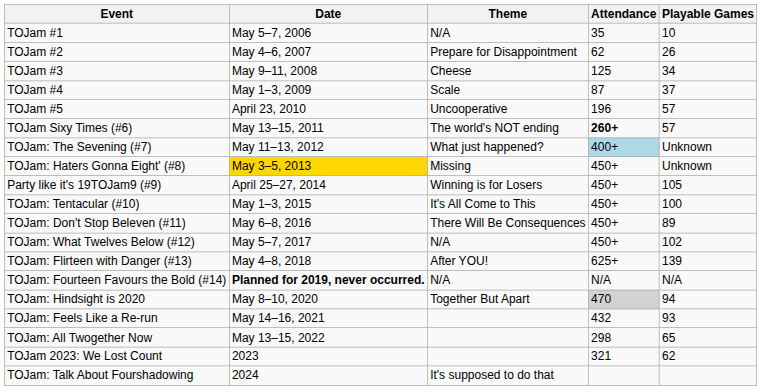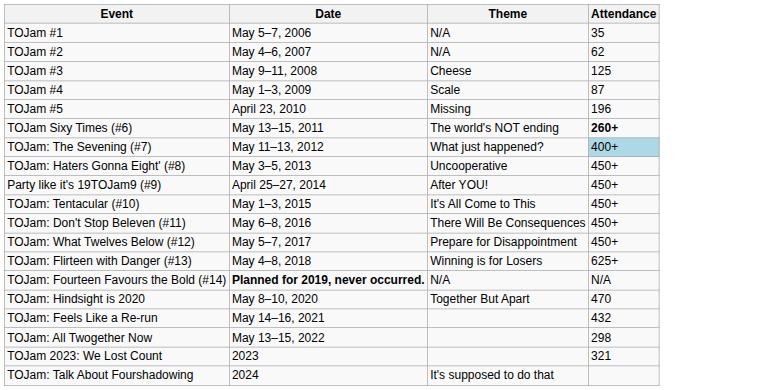 <table class="wikitable">
 <tr>
 <th>Event</th>
 <th>Date</th>
 <th>Theme</th>
 <th>Attendance</th>
-<th>Playable Games</th>
 </tr>
 <tr>
 <td>TOJam #1</td>
 <td>May 5–7, 2006</td>
 <td>N/A</td>
 <td>35</td>
-<td>10</td>
 </tr>
 <tr>
 <td>TOJam #2</td>
 <td>May 4–6, 2007</td>
-<td>Prepare for Disappointment</td>
+<td>N/A</td>
 <td>62</td>
-<td>26</td>
 </tr>
 <tr>
 <td>TOJam #3</td>
 <td>May 9–11, 2008</td>
 <td>Cheese</td>
 <td>125</td>
-<td>34</td>
 </tr>
 <tr>
 <td>TOJam #4</td>
 <td>May 1–3, 2009</td>
 <td>Scale</td>
 <td>87</td>
-<td>37</td>
 </tr>
 <tr>
 <td>TOJam #5</td>
 <td>April 23, 2010</td>
-<td>Uncooperative</td>
+<td>Missing</td>
 <td>196</td>
-<td>57</td>
 </tr>
 <tr>
 <td>TOJam Sixy Times (#6)</td>
 <td>May 13–15, 2011</td>
 <td>The world's NOT ending</td>
 <td><strong>260+</strong></td>
-<td>57</td>
 </tr>
 <tr>
 <td>TOJam: The Sevening (#7)</td>
 <td>May 11–13, 2012</td>
 <td>What just happened?</td>
 <td style="background: lightblue;">400+</td>
-<td>Unknown</td>
 </tr>
 <tr>
 <td>TOJam: Haters Gonna Eight' (#8)</td>
-<td style="background: gold;">May 3–5, 2013</td>
-<td>Missing</td>
+<td>May 3–5, 2013</td>
+<td>Uncooperative</td>
 <td>450+</td>
-<td>Unknown</td>
 </tr>
 <tr>
 <td>Party like it's 19TOJam9 (#9)</td>
 <td>April 25–27, 2014</td>
-<td>Winning is for Losers</td>
+<td>After YOU!</td>
 <td>450+</td>
-<td>105</td>
 </tr>
 <tr>
 <td>TOJam: Tentacular (#10)</td>
 <td>May 1–3, 2015</td>
 <td>It's All Come to This</td>
 <td>450+</td>
-<td>100</td>
 </tr>
 <tr>
 <td>TOJam: Don't Stop Beleven (#11)</td>
 <td>May 6–8, 2016</td>
 <td>There Will Be Consequences</td>
 <td>450+</td>
-<td>89</td>
 </tr>
 <tr>
 <td>TOJam: What Twelves Below (#12)</td>
 <td>May 5–7, 2017</td>
-<td>N/A</td>
+<td>Prepare for Disappointment</td>
 <td>450+</td>
-<td>102</td>
 </tr>
 <tr>
 <td>TOJam: Flirteen with Danger (#13)</td>
 <td>May 4–8, 2018</td>
-<td>After YOU!</td>
+<td>Winning is for Losers</td>
 <td>625+</td>
-<td>139</td>
 </tr>
 <tr>
 <td>TOJam: Fourteen Favours the Bold (#14)</td>
 <td><strong>Planned for 2019, never occurred.</strong></td>
-<td>N/A</td>
 <td>N/A</td>
 <td>N/A</td>
 </tr>
 <tr>
 <td>TOJam: Hindsight is 2020</td>
 <td>May 8–10, 2020</td>
 <td>Together But Apart</td>
-<td style="background: lightgrey;">470</td>
-<td>94</td>
+<td>470</td>
 </tr>
 <tr>
 <td>TOJam: Feels Like a Re-run</td>
 <td>May 14–16, 2021</td>
 <td></td>
 <td>432</td>
-<td>93</td>
 </tr>
 <tr>
 <td>TOJam: All Twogether Now</td>
 <td>May 13–15, 2022</td>
 <td></td>
 <td>298</td>
-<td>65</td>
 </tr>
 <tr>
 <td>TOJam 2023: We Lost Count</td>
 <td>2023</td>
 <td></td>
 <td>321</td>
-<td>62</td>
 </tr>
 <tr>
 <td>TOJam: Talk About Fourshadowing</td>
 <td>2024</td>
 <td>It's supposed to do that</td>
 <td></td>
-<td></td>
 </tr>
 </table>
